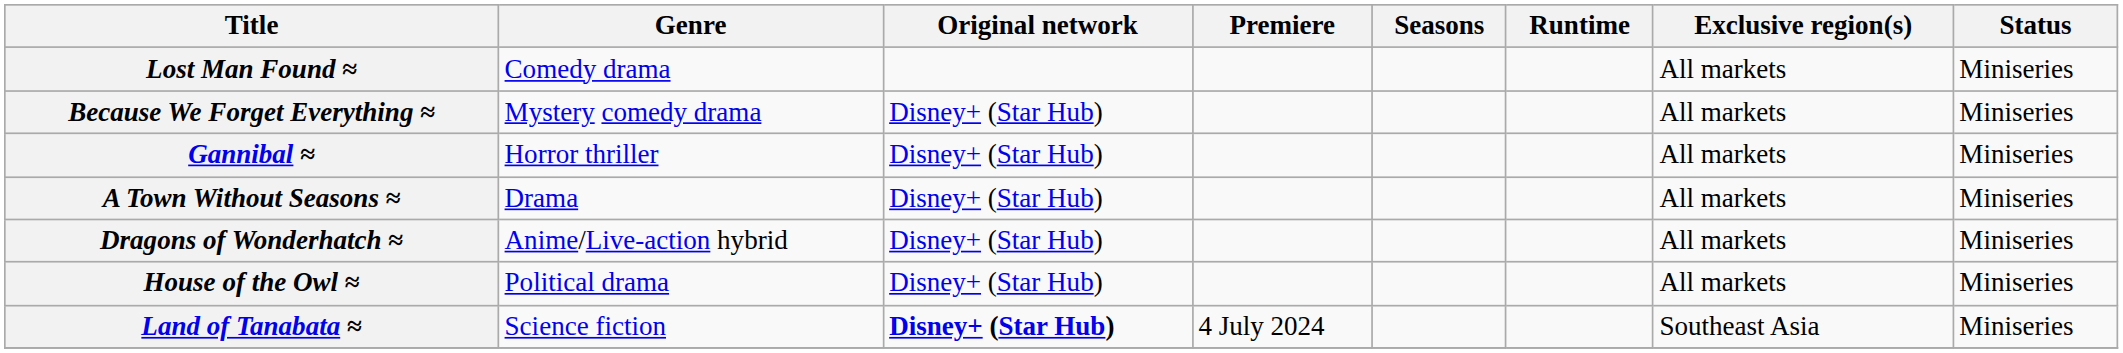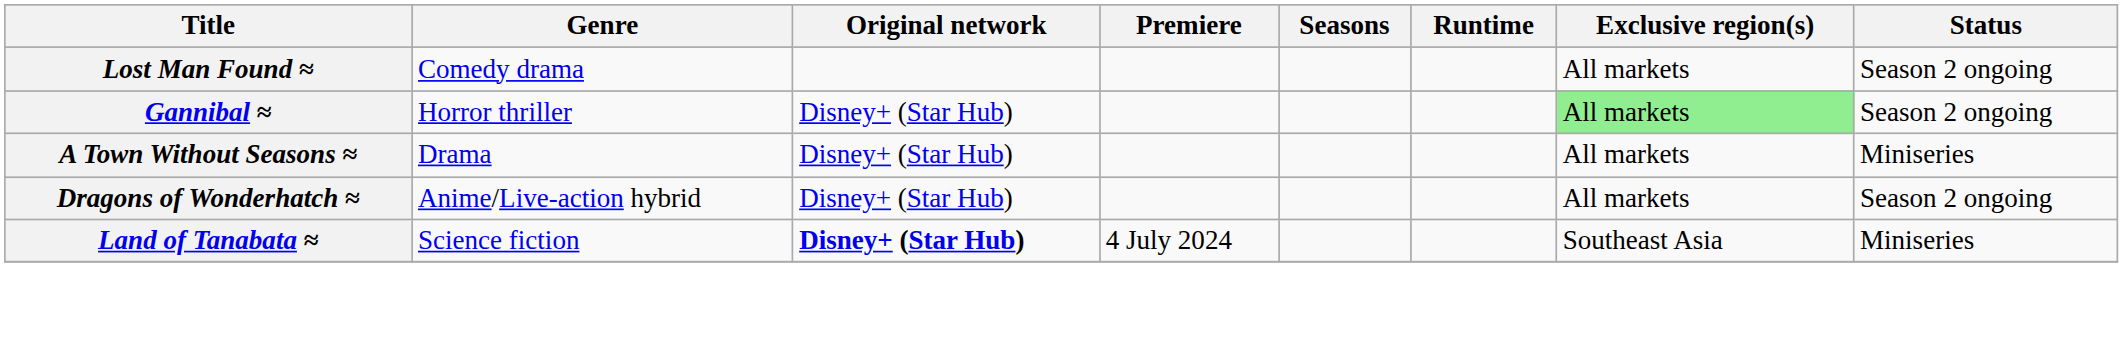 <table class="wikitable plainrowheaders sortable" style="width:99%;">
 <tr>
 <th>Title</th>
 <th>Genre</th>
 <th>Original network</th>
 <th>Premiere</th>
 <th>Seasons</th>
 <th>Runtime</th>
 <th>Exclusive region(s)</th>
 <th>Status</th>
 </tr>
 <tr>
 <th scope="row"><em>Lost Man Found</em> <strong>≈</strong></th>
 <td><a href='#'>Comedy drama</a></td>
 <td></td>
 <td></td>
 <td></td>
 <td></td>
 <td>All markets</td>
-<td>Miniseries</td>
-</tr>
-<tr>
-<th scope="row"><em>Because We Forget Everything</em> <strong>≈</strong></th>
-<td><a href='#'>Mystery</a> <a href='#'>comedy drama</a></td>
-<td><a href='#'>Disney+</a> (<a href='#'>Star Hub</a>)</td>
-<td></td>
-<td></td>
-<td></td>
-<td>All markets</td>
-<td>Miniseries</td>
+<td>Season 2 ongoing</td>
 </tr>
 <tr>
 <th scope="row"><em><a href='#'>Gannibal</a></em> <strong>≈</strong></th>
 <td><a href='#'>Horror thriller</a></td>
 <td><a href='#'>Disney+</a> (<a href='#'>Star Hub</a>)</td>
 <td></td>
 <td></td>
 <td></td>
-<td>All markets</td>
-<td>Miniseries</td>
+<td style="background: lightgreen;">All markets</td>
+<td>Season 2 ongoing</td>
 </tr>
 <tr>
 <th scope="row"><em>A Town Without Seasons</em> <strong>≈</strong></th>
 <td><a href='#'>Drama</a></td>
 <td><a href='#'>Disney+</a> (<a href='#'>Star Hub</a>)</td>
 <td></td>
 <td></td>
 <td></td>
 <td>All markets</td>
 <td>Miniseries</td>
 </tr>
 <tr>
 <th scope="row"><em>Dragons of Wonderhatch</em> <strong>≈</strong></th>
 <td><a href='#'>Anime</a>/<a href='#'>Live-action</a> hybrid</td>
 <td><a href='#'>Disney+</a> (<a href='#'>Star Hub</a>)</td>
 <td></td>
 <td></td>
 <td></td>
 <td>All markets</td>
-<td>Miniseries</td>
-</tr>
-<tr>
-<th scope="row"><em>House of the Owl</em> <strong>≈</strong></th>
-<td><a href='#'>Political drama</a></td>
-<td><a href='#'>Disney+</a> (<a href='#'>Star Hub</a>)</td>
-<td></td>
-<td></td>
-<td></td>
-<td>All markets</td>
-<td>Miniseries</td>
+<td>Season 2 ongoing</td>
 </tr>
 <tr>
 <th scope="row"><em><a href='#'>Land of Tanabata</a></em> <strong>≈</strong></th>
 <td><a href='#'>Science fiction</a></td>
 <td><strong><a href='#'>Disney+</a> (<a href='#'>Star Hub</a>)</strong></td>
 <td>4 July 2024</td>
 <td></td>
 <td></td>
 <td>Southeast Asia</td>
 <td>Miniseries</td>
 </tr>
 <tr>
 </tr>
 </table>
